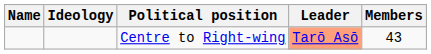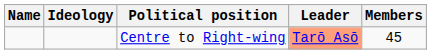 <table class="wikitable">
 <tr>
 <th>Name</th>
 <th>Ideology</th>
 <th>Political position</th>
 <th>Leader</th>
 <th>Members</th>
 </tr>
 <tr>
 <td></td>
 <td></td>
 <td><a href='#'>Centre</a> to <a href='#'>Right-wing</a></td>
 <td style="background: lightsalmon;"><a href='#'>Tarō Asō</a></td>
-<td style="text-align:center;">43</td>
+<td style="text-align:center;">45</td>
 </tr>
 </table>
